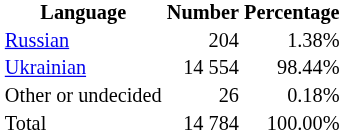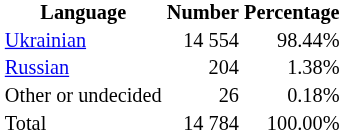 <table class="standard">
 <tr>
 <th>Language</th>
 <th>Number</th>
 <th>Percentage</th>
 </tr>
 <tr>
+<td><a href='#'>Ukrainian</a></td>
+<td align="right">14 554</td>
+<td align="right">98.44%</td>
+</tr>
+<tr>
 <td><a href='#'>Russian</a></td>
 <td align="right">204</td>
 <td align="right">1.38%</td>
-</tr>
-<tr>
-<td><a href='#'>Ukrainian</a></td>
-<td align="right">14 554</td>
-<td align="right">98.44%</td>
 </tr>
 <tr>
 <td>Other or undecided</td>
 <td align="right">26</td>
 <td align="right">0.18%</td>
 </tr>
 <tr>
 <td>Total</td>
 <td align="right">14 784</td>
 <td align="right">100.00%</td>
 </tr>
 </table>
